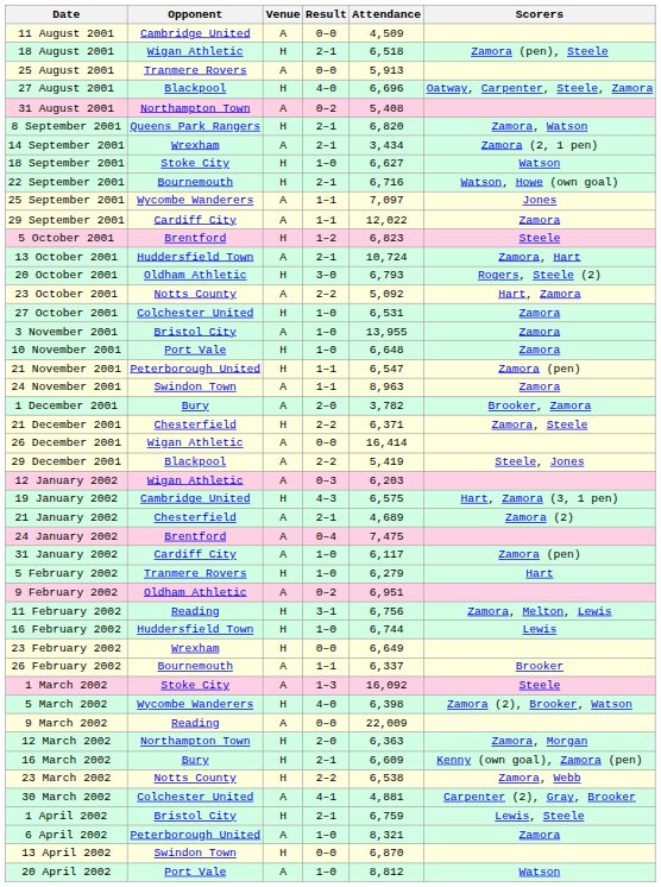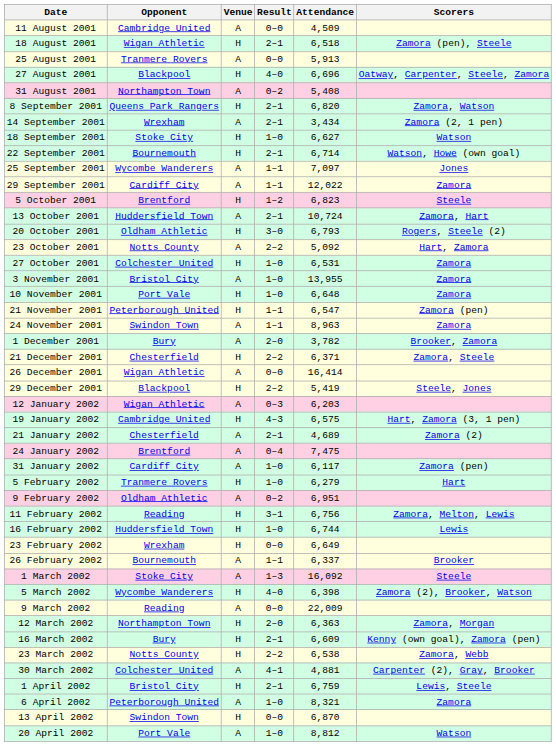 <table class="wikitable sortable" style="font-size:100%; text-align:center">
 <tr>
 <th>Date</th>
 <th>Opponent</th>
 <th>Venue</th>
 <th>Result</th>
 <th>Attendance</th>
 <th>Scorers</th>
 </tr>
 <tr style="background-color: #ffffdd;">
 <td>11 August 2001</td>
 <td><a href='#'>Cambridge United</a></td>
 <td>A</td>
 <td>0–0</td>
 <td>4,509</td>
 <td></td>
 </tr>
 <tr style="background-color: #d0ffe3;">
 <td>18 August 2001</td>
 <td><a href='#'>Wigan Athletic</a></td>
 <td>H</td>
 <td>2–1</td>
 <td>6,518</td>
 <td><a href='#'>Zamora</a> (pen), <a href='#'>Steele</a></td>
 </tr>
 <tr style="background-color: #ffffdd;">
 <td>25 August 2001</td>
 <td><a href='#'>Tranmere Rovers</a></td>
 <td>A</td>
 <td>0–0</td>
 <td>5,913</td>
 <td></td>
 </tr>
 <tr style="background-color: #d0ffe3;">
 <td>27 August 2001</td>
 <td><a href='#'>Blackpool</a></td>
 <td>H</td>
 <td>4–0</td>
 <td>6,696</td>
 <td><a href='#'>Oatway</a>, <a href='#'>Carpenter</a>, <a href='#'>Steele</a>, <a href='#'>Zamora</a></td>
 </tr>
 <tr style="background-color: #ffd0e3;">
 <td>31 August 2001</td>
 <td><a href='#'>Northampton Town</a></td>
 <td>A</td>
 <td>0–2</td>
 <td>5,408</td>
 <td></td>
 </tr>
 <tr style="background-color: #d0ffe3;">
 <td>8 September 2001</td>
 <td><a href='#'>Queens Park Rangers</a></td>
 <td>H</td>
 <td>2–1</td>
 <td>6,820</td>
 <td><a href='#'>Zamora</a>, <a href='#'>Watson</a></td>
 </tr>
 <tr style="background-color: #d0ffe3;">
 <td>14 September 2001</td>
 <td><a href='#'>Wrexham</a></td>
 <td>A</td>
 <td>2–1</td>
 <td>3,434</td>
 <td><a href='#'>Zamora</a> (2, 1 pen)</td>
 </tr>
 <tr style="background-color: #d0ffe3;">
 <td>18 September 2001</td>
 <td><a href='#'>Stoke City</a></td>
 <td>H</td>
 <td>1–0</td>
 <td>6,627</td>
 <td><a href='#'>Watson</a></td>
 </tr>
 <tr style="background-color: #d0ffe3;">
 <td>22 September 2001</td>
 <td><a href='#'>Bournemouth</a></td>
 <td>H</td>
 <td>2–1</td>
-<td>6,716</td>
+<td>6,714</td>
 <td><a href='#'>Watson</a>, <a href='#'>Howe</a> (own goal)</td>
 </tr>
 <tr style="background-color: #ffffdd;">
 <td>25 September 2001</td>
 <td><a href='#'>Wycombe Wanderers</a></td>
 <td>A</td>
 <td>1–1</td>
 <td>7,097</td>
 <td><a href='#'>Jones</a></td>
 </tr>
 <tr style="background-color: #ffffdd;">
 <td>29 September 2001</td>
 <td><a href='#'>Cardiff City</a></td>
 <td>A</td>
 <td>1–1</td>
 <td>12,022</td>
 <td><a href='#'>Zamora</a></td>
 </tr>
 <tr style="background-color: #ffd0e3;">
 <td>5 October 2001</td>
 <td><a href='#'>Brentford</a></td>
 <td>H</td>
 <td>1–2</td>
 <td>6,823</td>
 <td><a href='#'>Steele</a></td>
 </tr>
 <tr style="background-color: #d0ffe3;">
 <td>13 October 2001</td>
 <td><a href='#'>Huddersfield Town</a></td>
 <td>A</td>
 <td>2–1</td>
 <td>10,724</td>
 <td><a href='#'>Zamora</a>, <a href='#'>Hart</a></td>
 </tr>
 <tr style="background-color: #d0ffe3;">
 <td>20 October 2001</td>
 <td><a href='#'>Oldham Athletic</a></td>
 <td>H</td>
 <td>3–0</td>
 <td>6,793</td>
 <td><a href='#'>Rogers</a>, <a href='#'>Steele</a> (2)</td>
 </tr>
 <tr style="background-color: #ffffdd;">
 <td>23 October 2001</td>
 <td><a href='#'>Notts County</a></td>
 <td>A</td>
 <td>2–2</td>
 <td>5,092</td>
 <td><a href='#'>Hart</a>, <a href='#'>Zamora</a></td>
 </tr>
 <tr style="background-color: #d0ffe3;">
 <td>27 October 2001</td>
 <td><a href='#'>Colchester United</a></td>
 <td>H</td>
 <td>1–0</td>
 <td>6,531</td>
 <td><a href='#'>Zamora</a></td>
 </tr>
 <tr style="background-color: #d0ffe3;">
 <td>3 November 2001</td>
 <td><a href='#'>Bristol City</a></td>
 <td>A</td>
 <td>1–0</td>
 <td>13,955</td>
 <td><a href='#'>Zamora</a></td>
 </tr>
 <tr style="background-color: #d0ffe3;">
 <td>10 November 2001</td>
 <td><a href='#'>Port Vale</a></td>
 <td>H</td>
 <td>1–0</td>
 <td>6,648</td>
 <td><a href='#'>Zamora</a></td>
 </tr>
 <tr style="background-color: #ffffdd;">
 <td>21 November 2001</td>
 <td><a href='#'>Peterborough United</a></td>
 <td>H</td>
 <td>1–1</td>
 <td>6,547</td>
 <td><a href='#'>Zamora</a> (pen)</td>
 </tr>
 <tr style="background-color: #ffffdd;">
 <td>24 November 2001</td>
 <td><a href='#'>Swindon Town</a></td>
 <td>A</td>
 <td>1–1</td>
 <td>8,963</td>
 <td><a href='#'>Zamora</a></td>
 </tr>
 <tr style="background-color: #d0ffe3;">
 <td>1 December 2001</td>
 <td><a href='#'>Bury</a></td>
 <td>A</td>
 <td>2–0</td>
 <td>3,782</td>
 <td><a href='#'>Brooker</a>, <a href='#'>Zamora</a></td>
 </tr>
 <tr style="background-color: #ffffdd;">
 <td>21 December 2001</td>
 <td><a href='#'>Chesterfield</a></td>
 <td>H</td>
 <td>2–2</td>
 <td>6,371</td>
 <td><a href='#'>Zamora</a>, <a href='#'>Steele</a></td>
 </tr>
 <tr style="background-color: #ffffdd;">
 <td>26 December 2001</td>
 <td><a href='#'>Wigan Athletic</a></td>
 <td>A</td>
 <td>0–0</td>
 <td>16,414</td>
 <td></td>
 </tr>
 <tr style="background-color: #ffffdd;">
 <td>29 December 2001</td>
 <td><a href='#'>Blackpool</a></td>
-<td>A</td>
+<td>H</td>
 <td>2–2</td>
 <td>5,419</td>
 <td><a href='#'>Steele</a>, <a href='#'>Jones</a></td>
 </tr>
 <tr style="background-color: #ffd0e3;">
 <td>12 January 2002</td>
 <td><a href='#'>Wigan Athletic</a></td>
 <td>A</td>
 <td>0–3</td>
 <td>6,203</td>
 <td></td>
 </tr>
 <tr style="background-color: #d0ffe3;">
 <td>19 January 2002</td>
 <td><a href='#'>Cambridge United</a></td>
 <td>H</td>
 <td>4–3</td>
 <td>6,575</td>
 <td><a href='#'>Hart</a>, <a href='#'>Zamora</a> (3, 1 pen)</td>
 </tr>
 <tr style="background-color: #d0ffe3;">
 <td>21 January 2002</td>
 <td><a href='#'>Chesterfield</a></td>
 <td>A</td>
 <td>2–1</td>
 <td>4,689</td>
 <td><a href='#'>Zamora</a> (2)</td>
 </tr>
 <tr style="background-color: #ffd0e3;">
 <td>24 January 2002</td>
 <td><a href='#'>Brentford</a></td>
 <td>A</td>
 <td>0–4</td>
 <td>7,475</td>
 <td></td>
 </tr>
 <tr style="background-color: #d0ffe3;">
 <td>31 January 2002</td>
 <td><a href='#'>Cardiff City</a></td>
 <td>A</td>
 <td>1–0</td>
 <td>6,117</td>
 <td><a href='#'>Zamora</a> (pen)</td>
 </tr>
 <tr style="background-color: #d0ffe3;">
 <td>5 February 2002</td>
 <td><a href='#'>Tranmere Rovers</a></td>
 <td>H</td>
 <td>1–0</td>
 <td>6,279</td>
 <td><a href='#'>Hart</a></td>
 </tr>
 <tr style="background-color: #ffd0e3;">
 <td>9 February 2002</td>
 <td><a href='#'>Oldham Athletic</a></td>
 <td>A</td>
 <td>0–2</td>
 <td>6,951</td>
 <td></td>
 </tr>
 <tr style="background-color: #d0ffe3;">
 <td>11 February 2002</td>
 <td><a href='#'>Reading</a></td>
 <td>H</td>
 <td>3–1</td>
 <td>6,756</td>
 <td><a href='#'>Zamora</a>, <a href='#'>Melton</a>, <a href='#'>Lewis</a></td>
 </tr>
 <tr style="background-color: #d0ffe3;">
 <td>16 February 2002</td>
 <td><a href='#'>Huddersfield Town</a></td>
 <td>H</td>
 <td>1–0</td>
 <td>6,744</td>
 <td><a href='#'>Lewis</a></td>
 </tr>
 <tr style="background-color: #ffffdd;">
 <td>23 February 2002</td>
 <td><a href='#'>Wrexham</a></td>
 <td>H</td>
 <td>0–0</td>
 <td>6,649</td>
 <td></td>
 </tr>
 <tr style="background-color: #ffffdd;">
 <td>26 February 2002</td>
 <td><a href='#'>Bournemouth</a></td>
 <td>A</td>
 <td>1–1</td>
 <td>6,337</td>
 <td><a href='#'>Brooker</a></td>
 </tr>
 <tr style="background-color: #ffd0e3;">
 <td>1 March 2002</td>
 <td><a href='#'>Stoke City</a></td>
 <td>A</td>
 <td>1–3</td>
 <td>16,092</td>
 <td><a href='#'>Steele</a></td>
 </tr>
 <tr style="background-color: #d0ffe3;">
 <td>5 March 2002</td>
 <td><a href='#'>Wycombe Wanderers</a></td>
 <td>H</td>
 <td>4–0</td>
 <td>6,398</td>
 <td><a href='#'>Zamora</a> (2), <a href='#'>Brooker</a>, <a href='#'>Watson</a></td>
 </tr>
 <tr style="background-color: #ffffdd;">
 <td>9 March 2002</td>
 <td><a href='#'>Reading</a></td>
 <td>A</td>
 <td>0–0</td>
 <td>22,009</td>
 <td></td>
 </tr>
 <tr style="background-color: #d0ffe3;">
 <td>12 March 2002</td>
 <td><a href='#'>Northampton Town</a></td>
 <td>H</td>
 <td>2–0</td>
 <td>6,363</td>
 <td><a href='#'>Zamora</a>, <a href='#'>Morgan</a></td>
 </tr>
 <tr style="background-color: #d0ffe3;">
 <td>16 March 2002</td>
 <td><a href='#'>Bury</a></td>
 <td>H</td>
 <td>2–1</td>
 <td>6,609</td>
 <td><a href='#'>Kenny</a> (own goal), <a href='#'>Zamora</a> (pen)</td>
 </tr>
 <tr style="background-color: #ffffdd;">
 <td>23 March 2002</td>
 <td><a href='#'>Notts County</a></td>
 <td>H</td>
 <td>2–2</td>
 <td>6,538</td>
 <td><a href='#'>Zamora</a>, <a href='#'>Webb</a></td>
 </tr>
 <tr style="background-color: #d0ffe3;">
 <td>30 March 2002</td>
 <td><a href='#'>Colchester United</a></td>
 <td>A</td>
 <td>4–1</td>
 <td>4,881</td>
 <td><a href='#'>Carpenter</a> (2), <a href='#'>Gray</a>, <a href='#'>Brooker</a></td>
 </tr>
 <tr style="background-color: #d0ffe3;">
 <td>1 April 2002</td>
 <td><a href='#'>Bristol City</a></td>
 <td>H</td>
 <td>2–1</td>
 <td>6,759</td>
 <td><a href='#'>Lewis</a>, <a href='#'>Steele</a></td>
 </tr>
 <tr style="background-color: #d0ffe3;">
 <td>6 April 2002</td>
 <td><a href='#'>Peterborough United</a></td>
 <td>A</td>
 <td>1–0</td>
 <td>8,321</td>
 <td><a href='#'>Zamora</a></td>
 </tr>
 <tr style="background-color: #ffffdd;">
 <td>13 April 2002</td>
 <td><a href='#'>Swindon Town</a></td>
 <td>H</td>
 <td>0–0</td>
 <td>6,870</td>
 <td></td>
 </tr>
 <tr style="background-color: #d0ffe3;">
 <td>20 April 2002</td>
 <td><a href='#'>Port Vale</a></td>
 <td>A</td>
 <td>1–0</td>
 <td>8,812</td>
 <td><a href='#'>Watson</a></td>
 </tr>
 </table>
